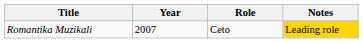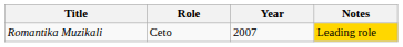 <table class="wikitable">
 <tr>
 <th scope="col" style="width:140pt;">Title</th>
+<th scope="col" style="width:80pt;">Role</th>
 <th scope="col" style="width:80pt;">Year</th>
-<th scope="col" style="width:80pt;">Role</th>
 <th scope="col" style="width:80pt;">Notes</th>
 </tr>
 <tr>
 <td><em>Romantika Muzikali</em></td>
+<td>Ceto</td>
 <td>2007</td>
-<td>Ceto</td>
 <td style="background: gold;">Leading role</td>
 </tr>
 </table>
